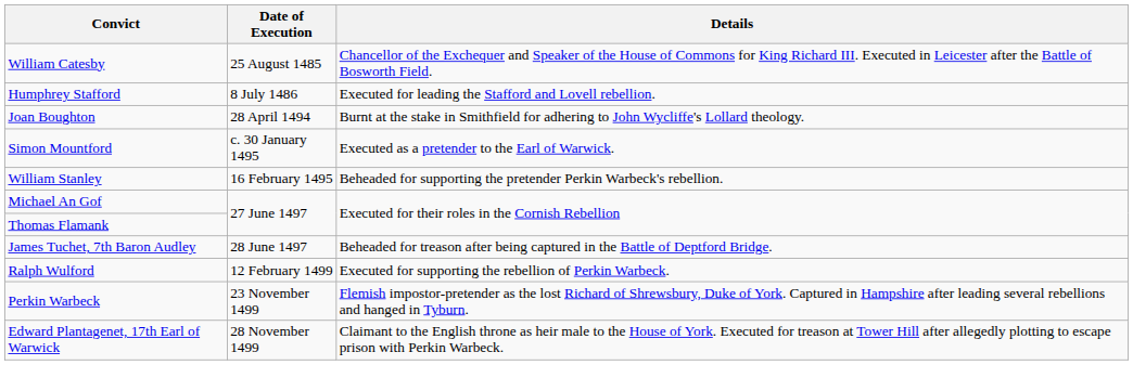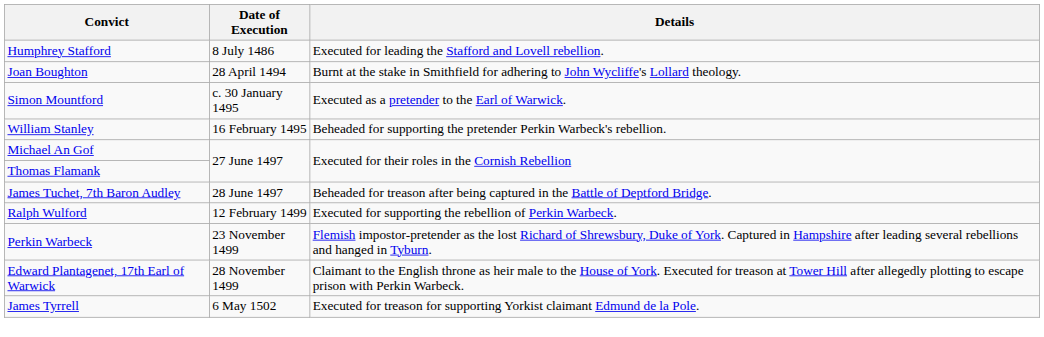 <table class="wikitable">
 <tr>
 <th>Convict</th>
 <th>Date of Execution</th>
 <th>Details</th>
-</tr>
-<tr>
-<td><a href='#'>William Catesby</a></td>
-<td>25 August 1485</td>
-<td><a href='#'>Chancellor of the Exchequer</a> and <a href='#'>Speaker of the House of Commons</a> for <a href='#'>King Richard III</a>. Executed in <a href='#'>Leicester</a> after the <a href='#'>Battle of Bosworth Field</a>.</td>
 </tr>
 <tr>
 <td><a href='#'>Humphrey Stafford</a></td>
 <td>8 July 1486</td>
 <td>Executed for leading the <a href='#'>Stafford and Lovell rebellion</a>.</td>
 </tr>
 <tr>
 <td><a href='#'>Joan Boughton</a></td>
 <td>28 April 1494</td>
 <td>Burnt at the stake in Smithfield for adhering to <a href='#'>John Wycliffe</a>'s <a href='#'>Lollard</a> theology.</td>
 </tr>
 <tr>
 <td><a href='#'>Simon Mountford</a></td>
 <td>c. 30 January 1495</td>
 <td>Executed as a <a href='#'>pretender</a> to the <a href='#'>Earl of Warwick</a>.</td>
 </tr>
 <tr>
 <td><a href='#'>William Stanley</a></td>
 <td>16 February 1495</td>
 <td>Beheaded for supporting the pretender Perkin Warbeck's rebellion.</td>
 </tr>
 <tr>
 <td><a href='#'>Michael An Gof</a></td>
 <td rowspan="2">27 June 1497</td>
 <td rowspan="2">Executed for their roles in the <a href='#'>Cornish Rebellion</a></td>
 </tr>
 <tr>
 <td><a href='#'>Thomas Flamank</a></td>
 </tr>
 <tr>
 <td><a href='#'>James Tuchet, 7th Baron Audley</a></td>
 <td>28 June 1497</td>
 <td>Beheaded for treason after being captured in the <a href='#'>Battle of Deptford Bridge</a>.</td>
 </tr>
 <tr>
 <td><a href='#'>Ralph Wulford</a></td>
 <td>12 February 1499</td>
 <td>Executed for supporting the rebellion of <a href='#'>Perkin Warbeck</a>.</td>
 </tr>
 <tr>
 <td><a href='#'>Perkin Warbeck</a></td>
 <td>23 November 1499</td>
 <td><a href='#'>Flemish</a> impostor-pretender as the lost <a href='#'>Richard of Shrewsbury, Duke of York</a>. Captured in <a href='#'>Hampshire</a> after leading several rebellions and hanged in <a href='#'>Tyburn</a>.</td>
 </tr>
 <tr>
 <td><a href='#'>Edward Plantagenet, 17th Earl of Warwick</a></td>
 <td>28 November 1499</td>
 <td>Claimant to the English throne as heir male to the <a href='#'>House of York</a>. Executed for treason at <a href='#'>Tower Hill</a> after allegedly plotting to escape prison with Perkin Warbeck.</td>
 </tr>
+<tr>
+<td><a href='#'>James Tyrrell</a></td>
+<td>6 May 1502</td>
+<td>Executed for treason for supporting Yorkist claimant <a href='#'>Edmund de la Pole</a>.</td>
+</tr>
 </table>
